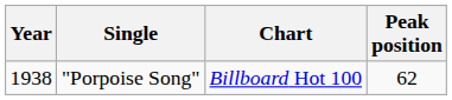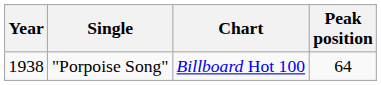 <table class="wikitable">
 <tr>
 <th>Year</th>
 <th>Single</th>
 <th>Chart</th>
 <th>Peak<br>position</th>
 </tr>
 <tr>
 <td>1938</td>
 <td>"Porpoise Song"</td>
 <td><a href='#'><em>Billboard</em> Hot 100</a></td>
-<td style="text-align:center;">62</td>
+<td style="text-align:center;">64</td>
 </tr>
 </table>
